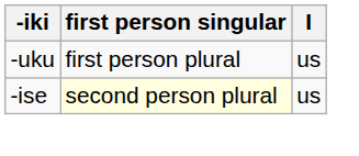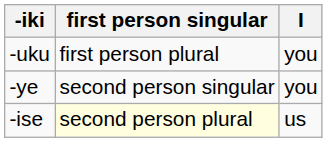 <table class="wikitable">
 <tr>
 <th>-iki</th>
 <th>first person singular</th>
 <th>I</th>
 </tr>
 <tr>
 <td>-uku</td>
 <td>first person plural</td>
-<td>us</td>
+<td>you</td>
+</tr>
+<tr>
+<td>-ye</td>
+<td>second person singular</td>
+<td>you</td>
 </tr>
 <tr>
 <td>-ise</td>
 <td style="background: lightyellow;">second person plural</td>
 <td>us</td>
 </tr>
 </table>
